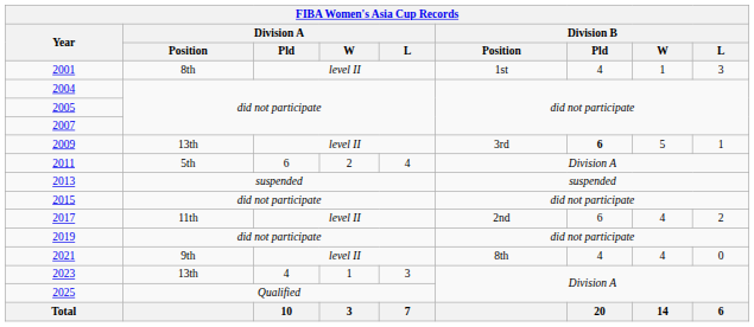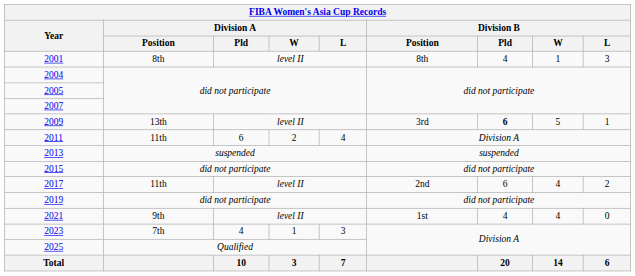 <table class="wikitable" width=60% style="text-align: center;font-size:90%;">
 <tr>
 <th colspan=9><a href='#'>FIBA Women's Asia Cup Records</a></th>
 </tr>
 <tr>
 <th rowspan=2 width=2%>Year</th>
 <th colspan=4>Division A</th>
 <th colspan=4>Division B</th>
 </tr>
 <tr>
 <th width=2%>Position</th>
 <th width=1%>Pld</th>
 <th width=1%>W</th>
 <th width=1%>L</th>
 <th width=2%>Position</th>
 <th width=1%>Pld</th>
 <th width=1%>W</th>
 <th width=1%>L</th>
 </tr>
 <tr>
 <td> <a href='#'>2001</a></td>
 <td>8th</td>
 <td colspan="3"><em>level II</em></td>
-<td>1st</td>
+<td>8th</td>
 <td>4</td>
 <td>1</td>
 <td>3</td>
 </tr>
 <tr>
 <td> <a href='#'>2004</a></td>
 <td rowspan=3 colspan="4"><em>did not participate</em></td>
 <td rowspan=3 colspan="4"><em>did not participate</em></td>
 </tr>
 <tr>
 <td> <a href='#'>2005</a></td>
 </tr>
 <tr>
 <td> <a href='#'>2007</a></td>
 </tr>
 <tr>
 <td> <a href='#'>2009</a></td>
 <td>13th</td>
 <td colspan="3"><em>level II</em></td>
 <td>3rd</td>
 <td><strong>6</strong></td>
 <td>5</td>
 <td>1</td>
 </tr>
 <tr>
 <td> <a href='#'>2011</a></td>
-<td>5th</td>
+<td>11th</td>
 <td>6</td>
 <td>2</td>
 <td>4</td>
 <td colspan="4"><em>Division A</em></td>
 </tr>
 <tr>
 <td> <a href='#'>2013</a></td>
 <td colspan="4"><em>suspended</em></td>
 <td colspan="4"><em>suspended</em></td>
 </tr>
 <tr>
 <td> <a href='#'>2015</a></td>
 <td colspan="4"><em>did not participate</em></td>
 <td colspan="4"><em>did not participate</em></td>
 </tr>
 <tr>
 <td> <a href='#'>2017</a></td>
 <td>11th</td>
 <td colspan="3"><em>level II</em></td>
 <td>2nd</td>
 <td>6</td>
 <td>4</td>
 <td>2</td>
 </tr>
 <tr>
 <td> <a href='#'>2019</a></td>
 <td colspan="4"><em>did not participate</em></td>
 <td colspan="4"><em>did not participate</em></td>
 </tr>
 <tr>
 <td> <a href='#'>2021</a></td>
 <td>9th</td>
 <td colspan="3"><em>level II</em></td>
-<td>8th</td>
+<td>1st</td>
 <td>4</td>
 <td>4</td>
 <td>0</td>
 </tr>
 <tr>
 <td> <a href='#'>2023</a></td>
-<td>13th</td>
+<td>7th</td>
 <td>4</td>
 <td>1</td>
 <td>3</td>
 <td rowspan="2" colspan="4"><em>Division A</em></td>
 </tr>
 <tr>
 <td> <a href='#'>2025</a></td>
 <td colspan=4><em>Qualified</em></td>
 </tr>
 <tr>
 <th>Total</th>
 <th></th>
 <th>10</th>
 <th>3</th>
 <th>7</th>
 <th></th>
 <th>20</th>
 <th>14</th>
 <th>6</th>
 </tr>
 </table>
